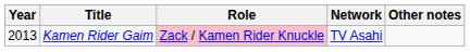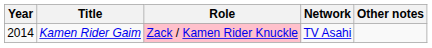 <table class="wikitable" style="font-size: 90%;">
 <tr>
 <th>Year</th>
 <th>Title</th>
 <th>Role</th>
 <th>Network</th>
 <th>Other notes</th>
 </tr>
 <tr>
-<td>2013</td>
+<td>2014</td>
 <td><em><a href='#'>Kamen Rider Gaim</a></em></td>
 <td style="background: pink;"><a href='#'>Zack</a> / <a href='#'>Kamen Rider Knuckle</a></td>
 <td><a href='#'>TV Asahi</a></td>
 <td></td>
 </tr>
 </table>
